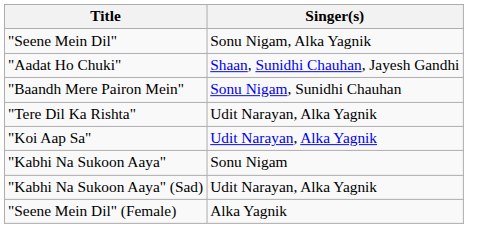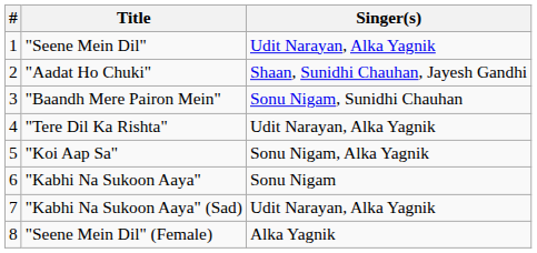 <table class="wikitable">
 <tr>
+<th>#</th>
 <th>Title</th>
 <th>Singer(s)</th>
 </tr>
 <tr>
+<td>1</td>
 <td>"Seene Mein Dil"</td>
-<td>Sonu Nigam, Alka Yagnik</td>
+<td><a href='#'>Udit Narayan</a>, <a href='#'>Alka Yagnik</a></td>
 </tr>
 <tr>
+<td>2</td>
 <td>"Aadat Ho Chuki"</td>
 <td><a href='#'>Shaan</a>, <a href='#'>Sunidhi Chauhan</a>, Jayesh Gandhi</td>
 </tr>
 <tr>
+<td>3</td>
 <td>"Baandh Mere Pairon Mein"</td>
 <td><a href='#'>Sonu Nigam</a>, Sunidhi Chauhan</td>
 </tr>
 <tr>
+<td>4</td>
 <td>"Tere Dil Ka Rishta"</td>
 <td>Udit Narayan, Alka Yagnik</td>
 </tr>
 <tr>
+<td>5</td>
 <td>"Koi Aap Sa"</td>
-<td><a href='#'>Udit Narayan</a>, <a href='#'>Alka Yagnik</a></td>
+<td>Sonu Nigam, Alka Yagnik</td>
 </tr>
 <tr>
+<td>6</td>
 <td>"Kabhi Na Sukoon Aaya"</td>
 <td>Sonu Nigam</td>
 </tr>
 <tr>
+<td>7</td>
 <td>"Kabhi Na Sukoon Aaya" (Sad)</td>
 <td>Udit Narayan, Alka Yagnik</td>
 </tr>
 <tr>
+<td>8</td>
 <td>"Seene Mein Dil" (Female)</td>
 <td>Alka Yagnik</td>
 </tr>
 </table>
